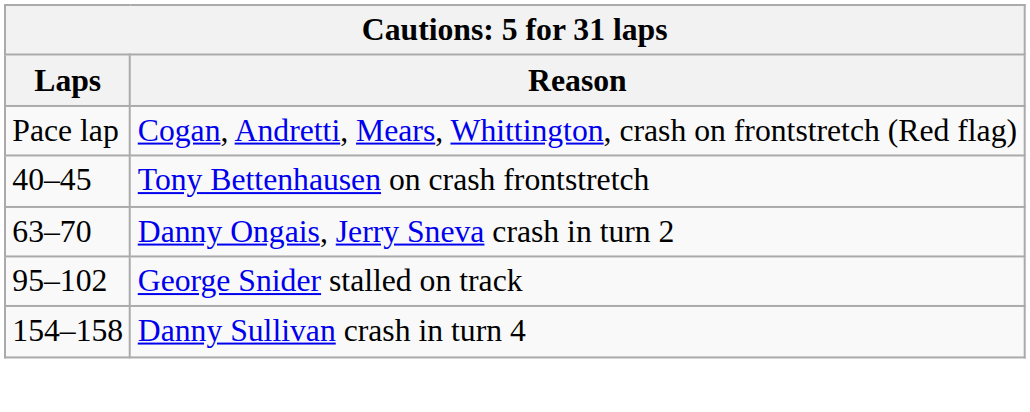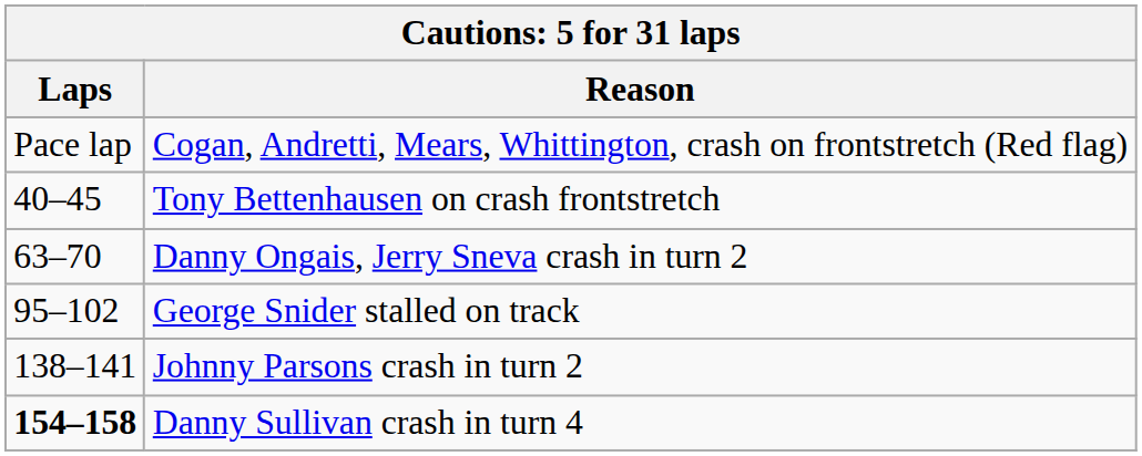 <table class="wikitable">
 <tr>
 <th colspan=2>Cautions: 5 for 31 laps</th>
 </tr>
 <tr>
 <th>Laps</th>
 <th>Reason</th>
 </tr>
 <tr>
 <td>Pace lap</td>
 <td><a href='#'>Cogan</a>, <a href='#'>Andretti</a>, <a href='#'>Mears</a>, <a href='#'>Whittington</a>, crash on frontstretch (Red flag)</td>
 </tr>
 <tr>
 <td>40–45</td>
 <td><a href='#'>Tony Bettenhausen</a> on crash frontstretch</td>
 </tr>
 <tr>
 <td>63–70</td>
 <td><a href='#'>Danny Ongais</a>, <a href='#'>Jerry Sneva</a> crash in turn 2</td>
 </tr>
 <tr>
 <td>95–102</td>
 <td><a href='#'>George Snider</a> stalled on track</td>
 </tr>
 <tr>
-<td>154–158</td>
+<td>138–141</td>
+<td><a href='#'>Johnny Parsons</a> crash in turn 2</td>
+</tr>
+<tr>
+<td><strong>154–158</strong></td>
 <td><a href='#'>Danny Sullivan</a> crash in turn 4</td>
 </tr>
 </table>
